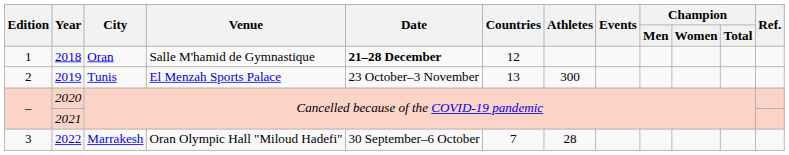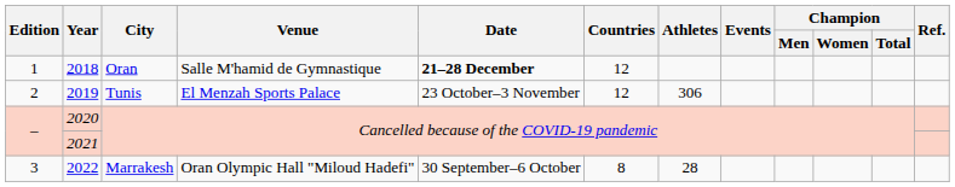 <table class="wikitable" style="text-align:center;">
 <tr bgcolor="cccccc">
 <th rowspan=2>Edition</th>
 <th rowspan=2>Year</th>
 <th rowspan=2>City</th>
 <th rowspan=2>Venue</th>
 <th rowspan=2>Date</th>
 <th rowspan=2>Countries</th>
 <th rowspan=2>Athletes</th>
 <th rowspan=2>Events</th>
 <th colspan=3>Champion</th>
 <th rowspan=2>Ref.</th>
 </tr>
 <tr>
 <th>Men</th>
 <th>Women</th>
 <th>Total</th>
 </tr>
 <tr>
 <td>1</td>
 <td><a href='#'>2018</a></td>
 <td align=left> <a href='#'>Oran</a></td>
 <td align=left>Salle M'hamid de Gymnastique</td>
 <td align=left><strong>21–28 December</strong></td>
 <td>12</td>
 <td></td>
 <td></td>
 <td align=left></td>
 <td align=left></td>
 <td align=left><strong></strong></td>
 <td></td>
 </tr>
 <tr>
 <td>2</td>
 <td><a href='#'>2019</a></td>
 <td align=left> <a href='#'>Tunis</a></td>
 <td align=left><a href='#'>El Menzah Sports Palace</a></td>
 <td align=left>23 October–3 November</td>
-<td>13</td>
-<td>300</td>
+<td>12</td>
+<td>306</td>
 <td></td>
 <td align=left></td>
 <td align=left></td>
 <td align=left></td>
 <td></td>
 </tr>
 <tr bgcolor=#fcd3c7>
 <td rowspan=2>–</td>
 <td><em>2020</em></td>
 <td colspan=9 rowspan=2><em>Cancelled because of the <a href='#'>COVID-19 pandemic</a></em></td>
 <td></td>
 </tr>
 <tr bgcolor=#fcd3c7>
 <td><em>2021</em></td>
 <td></td>
 </tr>
 <tr>
 <td>3</td>
 <td><a href='#'>2022</a></td>
 <td align=left> <a href='#'>Marrakesh</a></td>
 <td align=left>Oran Olympic Hall "Miloud Hadefi"</td>
 <td align=left>30 September–6 October</td>
-<td>7</td>
+<td>8</td>
 <td>28</td>
 <td></td>
 <td align=left></td>
 <td align=left></td>
 <td align=left><strong></strong></td>
 <td></td>
 </tr>
 </table>
